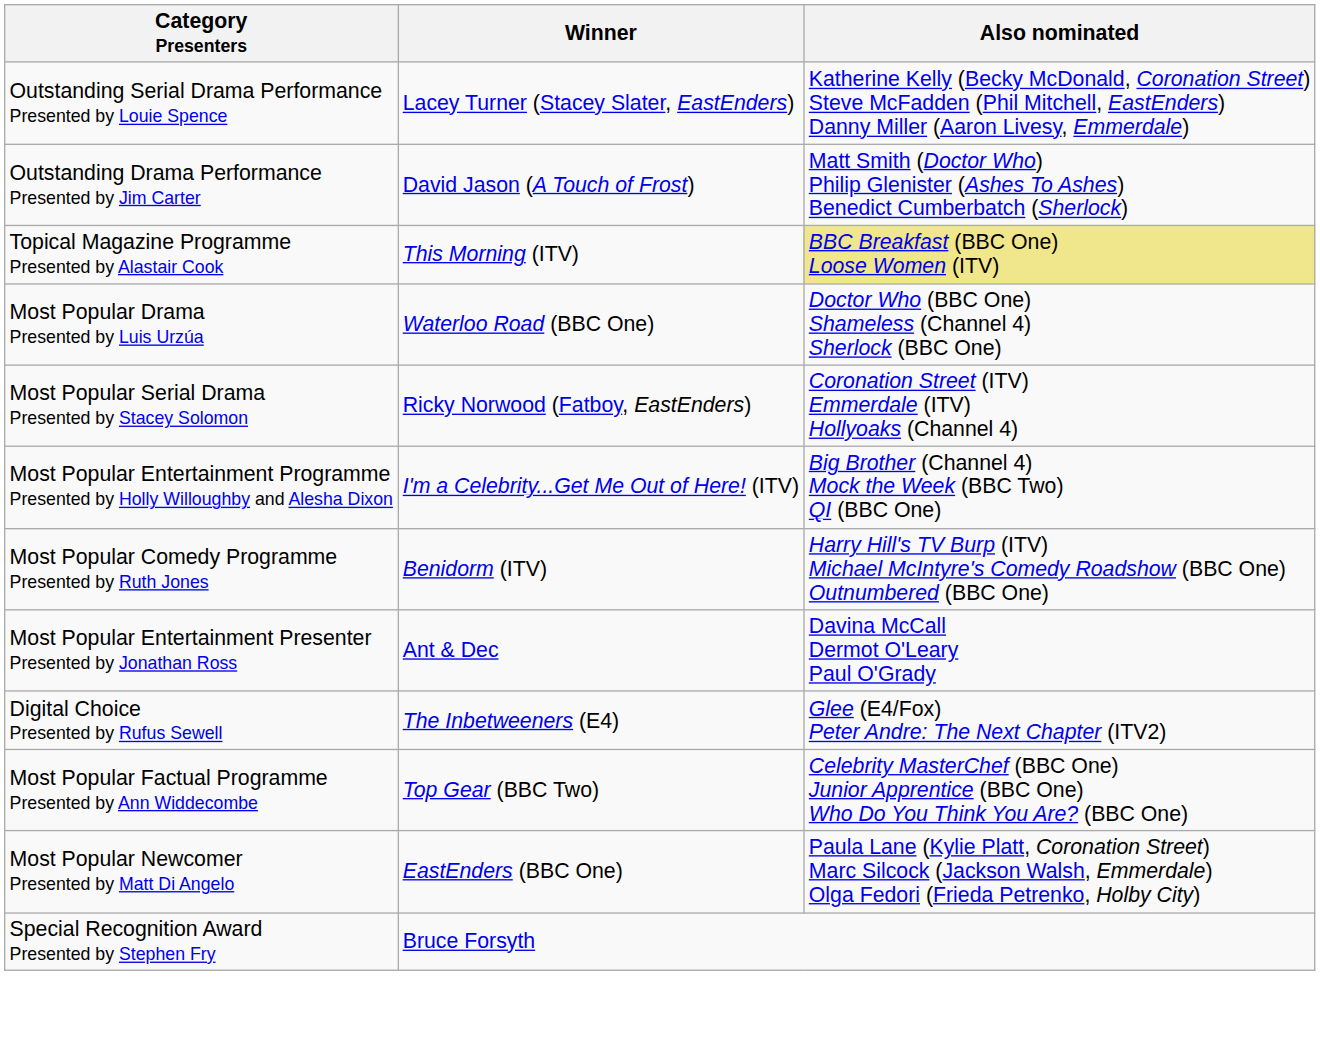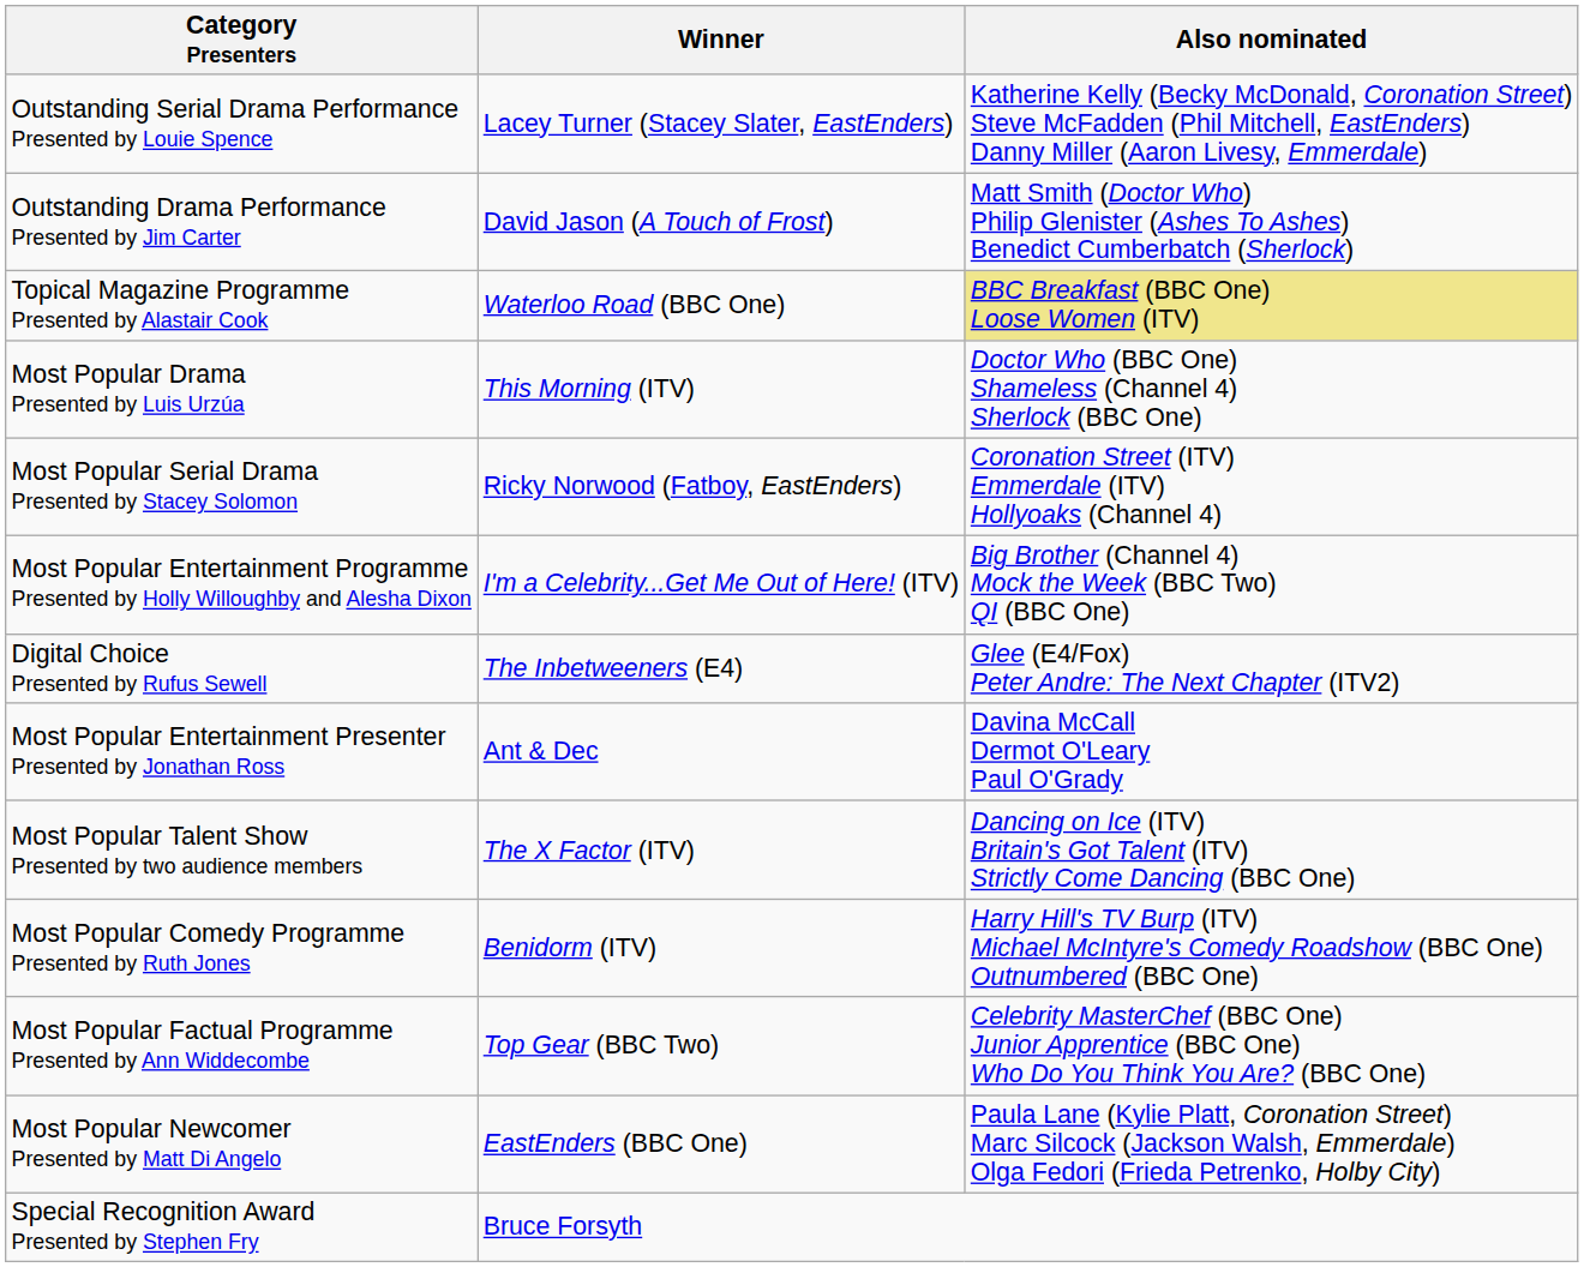 <table class="wikitable sortable">
 <tr>
 <th>Category<br><small>Presenters</small></th>
 <th>Winner</th>
 <th>Also nominated</th>
 </tr>
 <tr>
 <td>Outstanding Serial Drama Performance<br> <small>Presented by <a href='#'>Louie Spence</a></small></td>
 <td><a href='#'>Lacey Turner</a> (<a href='#'>Stacey Slater</a>, <em><a href='#'>EastEnders</a></em>)</td>
 <td><a href='#'>Katherine Kelly</a> (<a href='#'>Becky McDonald</a>, <em><a href='#'>Coronation Street</a></em>)<br><a href='#'>Steve McFadden</a> (<a href='#'>Phil Mitchell</a>, <em><a href='#'>EastEnders</a></em>)<br><a href='#'>Danny Miller</a> (<a href='#'>Aaron Livesy</a>, <em><a href='#'>Emmerdale</a></em>)</td>
 </tr>
 <tr>
 <td>Outstanding Drama Performance<br><small>Presented by <a href='#'>Jim Carter</a></small></td>
 <td><a href='#'>David Jason</a> (<em><a href='#'>A Touch of Frost</a></em>)</td>
 <td><a href='#'>Matt Smith</a> (<em><a href='#'>Doctor Who</a></em>)<br><a href='#'>Philip Glenister</a> (<em><a href='#'>Ashes To Ashes</a></em>)<br><a href='#'>Benedict Cumberbatch</a> (<em><a href='#'>Sherlock</a></em>)</td>
 </tr>
 <tr>
 <td>Topical Magazine Programme<br><small>Presented by <a href='#'>Alastair Cook</a></small></td>
-<td><em><a href='#'>This Morning</a></em> (ITV)</td>
+<td><em><a href='#'>Waterloo Road</a></em> (BBC One)</td>
 <td style="background: khaki;"><em><a href='#'>BBC Breakfast</a></em> (BBC One)<br><em><a href='#'>Loose Women</a></em> (ITV)</td>
 </tr>
 <tr>
 <td>Most Popular Drama<br><small>Presented by <a href='#'>Luis Urzúa</a></small></td>
-<td><em><a href='#'>Waterloo Road</a></em> (BBC One)</td>
+<td><em><a href='#'>This Morning</a></em> (ITV)</td>
 <td><em><a href='#'>Doctor Who</a></em> (BBC One)<br><em><a href='#'>Shameless</a></em> (Channel 4)<br><em><a href='#'>Sherlock</a></em> (BBC One)</td>
 </tr>
 <tr>
 <td>Most Popular Serial Drama<br><small>Presented by <a href='#'>Stacey Solomon</a></small></td>
 <td><a href='#'>Ricky Norwood</a> (<a href='#'>Fatboy</a>, <em>EastEnders</em>)</td>
 <td><em><a href='#'>Coronation Street</a></em> (ITV)<br><em><a href='#'>Emmerdale</a></em> (ITV)<br><em><a href='#'>Hollyoaks</a></em> (Channel 4)</td>
 </tr>
 <tr>
 <td>Most Popular Entertainment Programme<br><small>Presented by <a href='#'>Holly Willoughby</a> and <a href='#'>Alesha Dixon</a></small></td>
 <td><em><a href='#'>I'm a Celebrity...Get Me Out of Here!</a></em> (ITV)</td>
 <td><em><a href='#'>Big Brother</a></em> (Channel 4)<br><em><a href='#'>Mock the Week</a></em> (BBC Two)<br><em><a href='#'>QI</a></em> (BBC One)</td>
 </tr>
 <tr>
-<td>Most Popular Comedy Programme<br><small>Presented by <a href='#'>Ruth Jones</a></small></td>
-<td><em><a href='#'>Benidorm</a></em> (ITV)</td>
-<td><em><a href='#'>Harry Hill's TV Burp</a></em> (ITV)<br><em><a href='#'>Michael McIntyre's Comedy Roadshow</a></em> (BBC One)<br><em><a href='#'>Outnumbered</a></em> (BBC One)</td>
+<td>Digital Choice<br><small>Presented by <a href='#'>Rufus Sewell</a></small></td>
+<td><em><a href='#'>The Inbetweeners</a></em> (E4)</td>
+<td><em><a href='#'>Glee</a></em> (E4/Fox)<br><em><a href='#'>Peter Andre: The Next Chapter</a></em> (ITV2)</td>
 </tr>
 <tr>
 <td>Most Popular Entertainment Presenter<br><small>Presented by <a href='#'>Jonathan Ross</a></small></td>
 <td><a href='#'>Ant & Dec</a></td>
 <td><a href='#'>Davina McCall</a><br><a href='#'>Dermot O'Leary</a><br><a href='#'>Paul O'Grady</a></td>
 </tr>
 <tr>
-<td>Digital Choice<br><small>Presented by <a href='#'>Rufus Sewell</a></small></td>
-<td><em><a href='#'>The Inbetweeners</a></em> (E4)</td>
-<td><em><a href='#'>Glee</a></em> (E4/Fox)<br><em><a href='#'>Peter Andre: The Next Chapter</a></em> (ITV2)</td>
+<td>Most Popular Talent Show<br><small>Presented by two audience members</small></td>
+<td><em><a href='#'>The X Factor</a></em> (ITV)</td>
+<td><em><a href='#'>Dancing on Ice</a></em> (ITV)<br><em><a href='#'>Britain's Got Talent</a></em> (ITV)<br><em><a href='#'>Strictly Come Dancing</a></em> (BBC One)</td>
+</tr>
+<tr>
+<td>Most Popular Comedy Programme<br><small>Presented by <a href='#'>Ruth Jones</a></small></td>
+<td><em><a href='#'>Benidorm</a></em> (ITV)</td>
+<td><em><a href='#'>Harry Hill's TV Burp</a></em> (ITV)<br><em><a href='#'>Michael McIntyre's Comedy Roadshow</a></em> (BBC One)<br><em><a href='#'>Outnumbered</a></em> (BBC One)</td>
 </tr>
 <tr>
 <td>Most Popular Factual Programme<br><small>Presented by <a href='#'>Ann Widdecombe</a></small></td>
 <td><em><a href='#'>Top Gear</a></em> (BBC Two)</td>
 <td><em><a href='#'>Celebrity MasterChef</a></em> (BBC One)<br><em><a href='#'>Junior Apprentice</a></em> (BBC One)<br><em><a href='#'>Who Do You Think You Are?</a></em> (BBC One)</td>
 </tr>
 <tr>
 <td>Most Popular Newcomer<br> <small>Presented by <a href='#'>Matt Di Angelo</a></small></td>
 <td><em><a href='#'>EastEnders</a></em> (BBC One)</td>
 <td><a href='#'>Paula Lane</a> (<a href='#'>Kylie Platt</a>, <em>Coronation Street</em>)<br><a href='#'>Marc Silcock</a> (<a href='#'>Jackson Walsh</a>, <em>Emmerdale</em>)<br><a href='#'>Olga Fedori</a> (<a href='#'>Frieda Petrenko</a>, <em>Holby City</em>)</td>
 </tr>
 <tr>
 <td>Special Recognition Award<br><small>Presented by <a href='#'>Stephen Fry</a></small></td>
 <td colspan="2"><a href='#'>Bruce Forsyth</a></td>
 </tr>
 </table>
